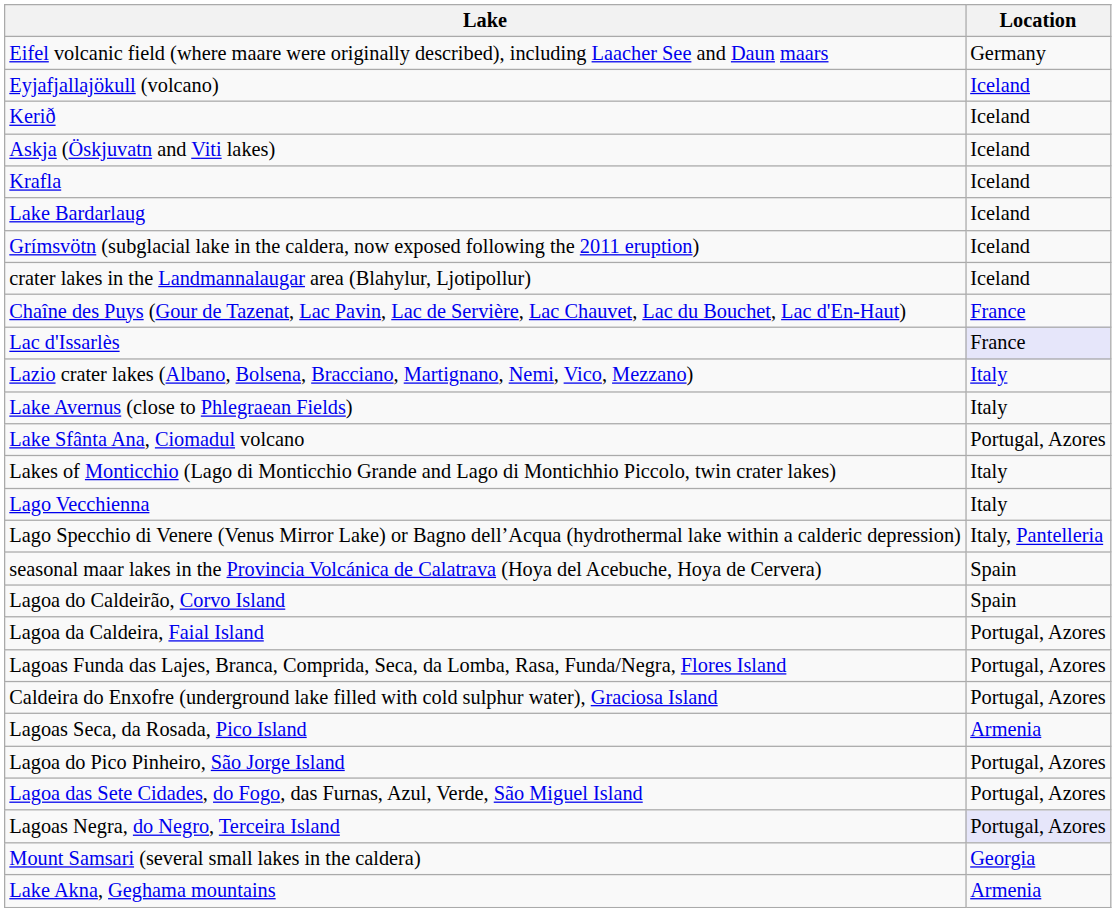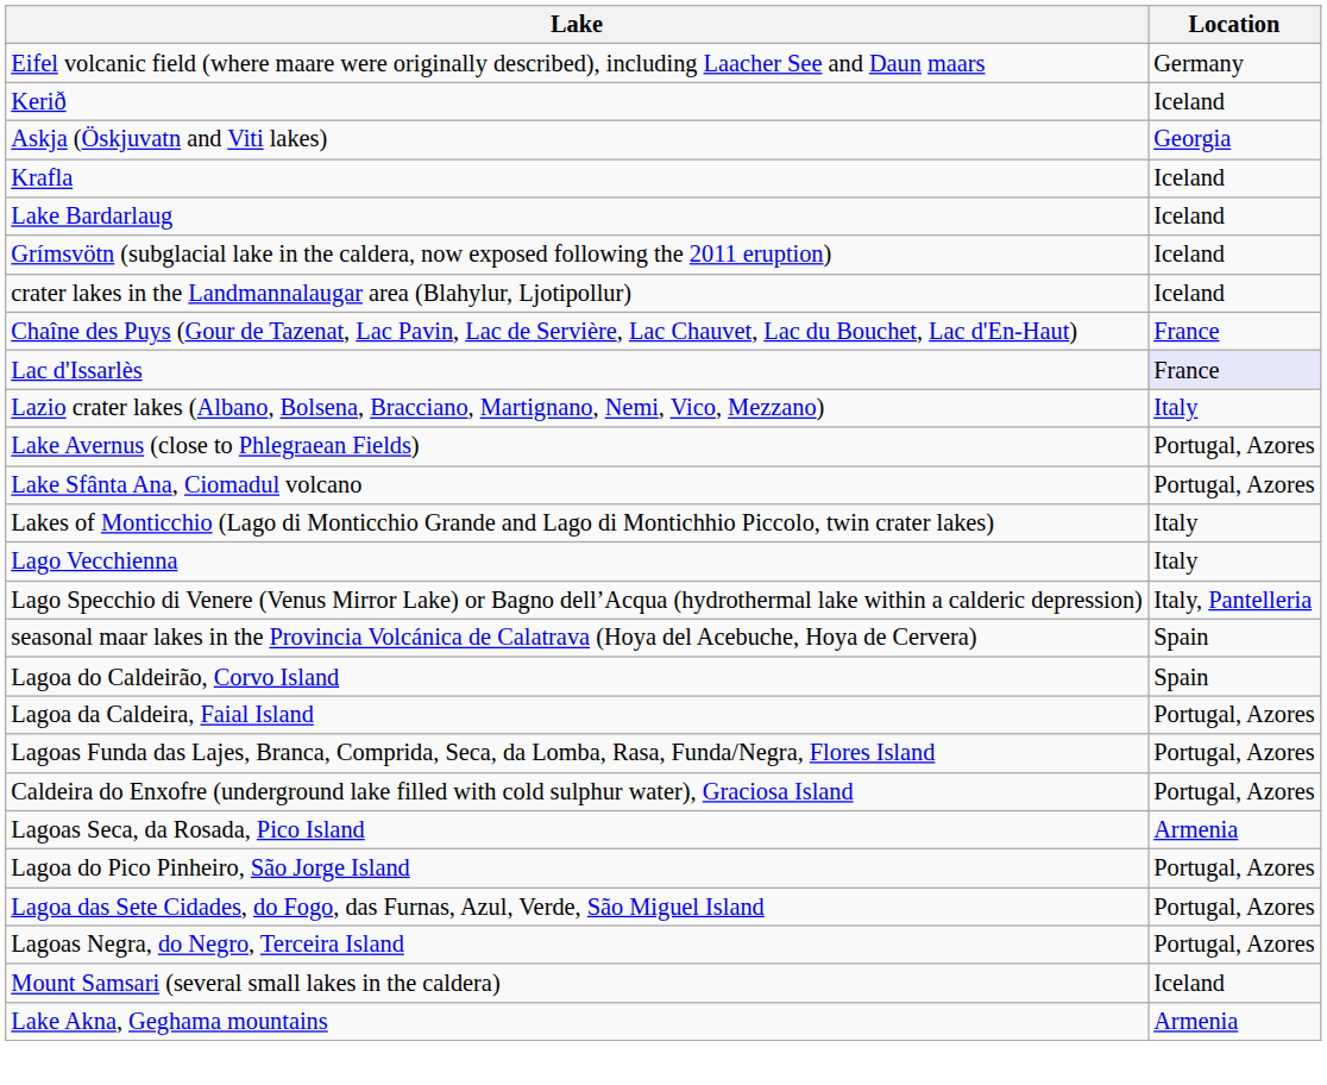 <table class="wikitable">
 <tr>
 <th>Lake</th>
 <th>Location</th>
 </tr>
 <tr>
 <td><a href='#'>Eifel</a> volcanic field (where maare were originally described), including <a href='#'>Laacher See</a> and <a href='#'>Daun</a> <a href='#'>maars</a></td>
 <td>Germany</td>
 </tr>
 <tr>
-<td><a href='#'>Eyjafjallajökull</a> (volcano)</td>
-<td><a href='#'>Iceland</a></td>
-</tr>
-<tr>
 <td><a href='#'>Kerið</a></td>
 <td>Iceland</td>
 </tr>
 <tr>
 <td><a href='#'>Askja</a> (<a href='#'>Öskjuvatn</a> and <a href='#'>Viti</a> lakes)</td>
-<td>Iceland</td>
+<td><a href='#'>Georgia</a></td>
 </tr>
 <tr>
 <td><a href='#'>Krafla</a></td>
 <td>Iceland</td>
 </tr>
 <tr>
 <td><a href='#'>Lake Bardarlaug</a></td>
 <td>Iceland</td>
 </tr>
 <tr>
 <td><a href='#'>Grímsvötn</a> (subglacial lake in the caldera, now exposed following the <a href='#'>2011 eruption</a>)</td>
 <td>Iceland</td>
 </tr>
 <tr>
 <td>crater lakes in the <a href='#'>Landmannalaugar</a> area (Blahylur, Ljotipollur)</td>
 <td>Iceland</td>
 </tr>
 <tr>
 <td><a href='#'>Chaîne des Puys</a> (<a href='#'>Gour de Tazenat</a>, <a href='#'>Lac Pavin</a>, <a href='#'>Lac de Servière</a>, <a href='#'>Lac Chauvet</a>, <a href='#'>Lac du Bouchet</a>, <a href='#'>Lac d'En-Haut</a>)</td>
 <td><a href='#'>France</a></td>
 </tr>
 <tr>
 <td><a href='#'>Lac d'Issarlès</a></td>
 <td style="background: lavender;">France</td>
 </tr>
 <tr>
 <td><a href='#'>Lazio</a> crater lakes (<a href='#'>Albano</a>, <a href='#'>Bolsena</a>, <a href='#'>Bracciano</a>, <a href='#'>Martignano</a>, <a href='#'>Nemi</a>, <a href='#'>Vico</a>, <a href='#'>Mezzano</a>)</td>
 <td><a href='#'>Italy</a></td>
 </tr>
 <tr>
 <td><a href='#'>Lake Avernus</a> (close to <a href='#'>Phlegraean Fields</a>)</td>
-<td>Italy</td>
+<td>Portugal, Azores</td>
 </tr>
 <tr>
 <td><a href='#'>Lake Sfânta Ana</a>, <a href='#'>Ciomadul</a> volcano</td>
 <td>Portugal, Azores</td>
 </tr>
 <tr>
 <td>Lakes of <a href='#'>Monticchio</a> (Lago di Monticchio Grande and Lago di Montichhio Piccolo, twin crater lakes)</td>
 <td>Italy</td>
 </tr>
 <tr>
 <td><a href='#'>Lago Vecchienna</a></td>
 <td>Italy</td>
 </tr>
 <tr>
 <td>Lago Specchio di Venere (Venus Mirror Lake) or Bagno dell’Acqua (hydrothermal lake within a calderic depression)</td>
 <td>Italy, <a href='#'>Pantelleria</a></td>
 </tr>
 <tr>
 <td>seasonal maar lakes in the <a href='#'>Provincia Volcánica de Calatrava</a> (Hoya del Acebuche, Hoya de Cervera)</td>
 <td>Spain</td>
 </tr>
 <tr>
 <td>Lagoa do Caldeirão, <a href='#'>Corvo Island</a></td>
 <td>Spain</td>
 </tr>
 <tr>
 <td>Lagoa da Caldeira, <a href='#'>Faial Island</a></td>
 <td>Portugal, Azores</td>
 </tr>
 <tr>
 <td>Lagoas Funda das Lajes, Branca, Comprida, Seca, da Lomba, Rasa, Funda/Negra, <a href='#'>Flores Island</a></td>
 <td>Portugal, Azores</td>
 </tr>
 <tr>
 <td>Caldeira do Enxofre (underground lake filled with cold sulphur water), <a href='#'>Graciosa Island</a></td>
 <td>Portugal, Azores</td>
 </tr>
 <tr>
 <td>Lagoas Seca, da Rosada, <a href='#'>Pico Island</a></td>
 <td><a href='#'>Armenia</a></td>
 </tr>
 <tr>
 <td>Lagoa do Pico Pinheiro, <a href='#'>São Jorge Island</a></td>
 <td>Portugal, Azores</td>
 </tr>
 <tr>
 <td><a href='#'>Lagoa das Sete Cidades</a>, <a href='#'>do Fogo</a>, das Furnas, Azul, Verde, <a href='#'>São Miguel Island</a></td>
 <td>Portugal, Azores</td>
 </tr>
 <tr>
 <td>Lagoas Negra, <a href='#'>do Negro</a>, <a href='#'>Terceira Island</a></td>
-<td style="background: lavender;">Portugal, Azores</td>
+<td>Portugal, Azores</td>
 </tr>
 <tr>
 <td><a href='#'>Mount Samsari</a> (several small lakes in the caldera)</td>
-<td><a href='#'>Georgia</a></td>
+<td>Iceland</td>
 </tr>
 <tr>
 <td><a href='#'>Lake Akna</a>, <a href='#'>Geghama mountains</a></td>
 <td><a href='#'>Armenia</a></td>
 </tr>
 </table>
